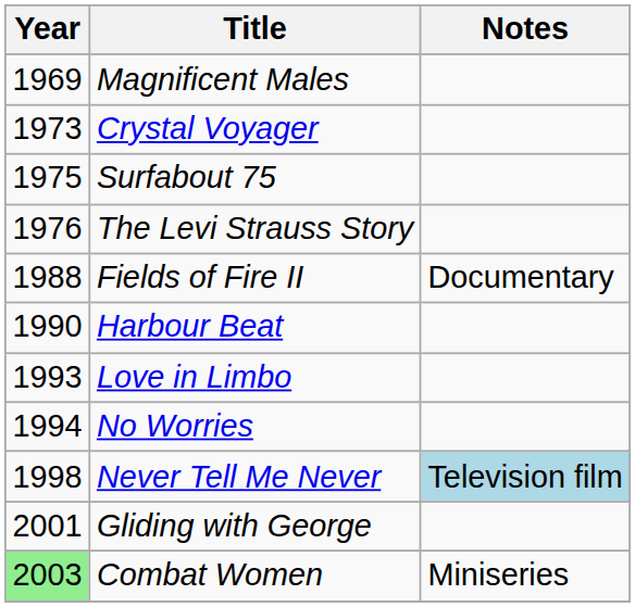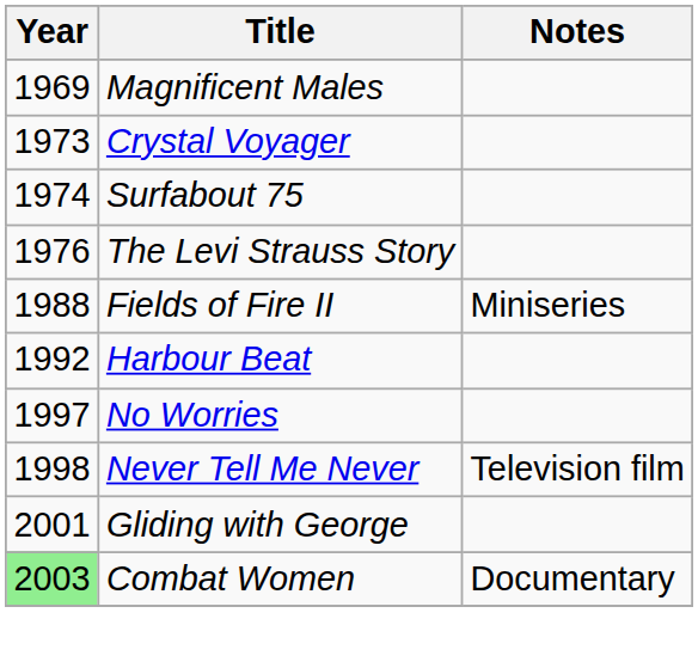 <table class="wikitable sortable">
 <tr>
 <th>Year</th>
 <th>Title</th>
 <th>Notes</th>
 </tr>
 <tr>
 <td>1969</td>
 <td><em>Magnificent Males</em></td>
 <td></td>
 </tr>
 <tr>
 <td>1973</td>
 <td><em><a href='#'>Crystal Voyager</a></em></td>
 <td></td>
 </tr>
 <tr>
-<td>1975</td>
+<td>1974</td>
 <td><em>Surfabout 75</em></td>
 <td></td>
 </tr>
 <tr>
 <td>1976</td>
 <td><em>The Levi Strauss Story </em></td>
 <td></td>
 </tr>
 <tr>
 <td>1988</td>
 <td><em>Fields of Fire II </em></td>
-<td>Documentary</td>
+<td>Miniseries</td>
 </tr>
 <tr>
-<td>1990</td>
+<td>1992</td>
 <td><em><a href='#'>Harbour Beat</a></em></td>
 <td></td>
 </tr>
 <tr>
-<td>1993</td>
-<td><em><a href='#'>Love in Limbo</a></em></td>
-<td></td>
-</tr>
-<tr>
-<td>1994</td>
+<td>1997</td>
 <td><em><a href='#'>No Worries</a></em></td>
 <td></td>
 </tr>
 <tr>
 <td>1998</td>
 <td><em><a href='#'>Never Tell Me Never</a></em></td>
-<td style="background: lightblue;">Television film</td>
+<td>Television film</td>
 </tr>
 <tr>
 <td>2001</td>
 <td><em>Gliding with George</em></td>
 <td></td>
 </tr>
 <tr>
 <td style="background: lightgreen;">2003</td>
 <td><em>Combat Women</em></td>
-<td>Miniseries</td>
+<td>Documentary</td>
 </tr>
 <tr>
 </tr>
 </table>
